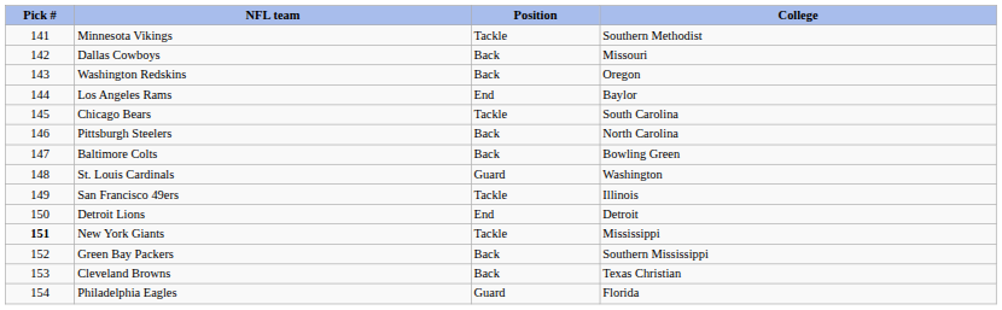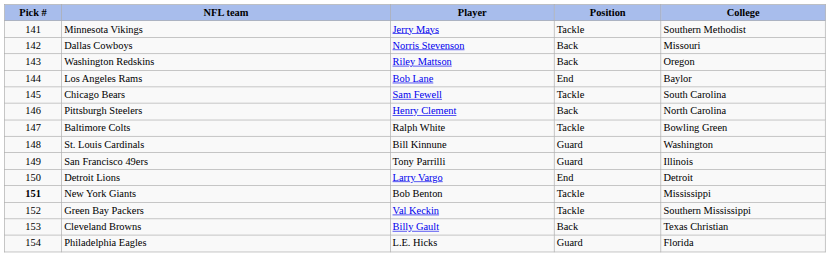 <table class="wikitable sortable sortable" style="width: 100%">
 <tr>
 <th style="background:#A8BDEC;" width=7%>Pick #</th>
 <th width=40% style="background:#A8BDEC;">NFL team</th>
+<th width=20% style="background:#A8BDEC;">Player</th>
 <th width=13% style="background:#A8BDEC;">Position</th>
 <th style="background:#A8BDEC;">College</th>
 </tr>
 <tr>
 <td align=center>141</td>
 <td>Minnesota Vikings</td>
+<td><a href='#'>Jerry Mays</a></td>
 <td>Tackle</td>
 <td>Southern Methodist</td>
 </tr>
 <tr>
 <td align=center>142</td>
 <td>Dallas Cowboys</td>
+<td><a href='#'>Norris Stevenson</a></td>
 <td>Back</td>
 <td>Missouri</td>
 </tr>
 <tr>
 <td align=center>143</td>
 <td>Washington Redskins</td>
+<td><a href='#'>Riley Mattson</a></td>
 <td>Back</td>
 <td>Oregon</td>
 </tr>
 <tr>
 <td align=center>144</td>
 <td>Los Angeles Rams</td>
+<td><a href='#'>Bob Lane</a></td>
 <td>End</td>
 <td>Baylor</td>
 </tr>
 <tr>
 <td align=center>145</td>
 <td>Chicago Bears</td>
+<td><a href='#'>Sam Fewell</a></td>
 <td>Tackle</td>
 <td>South Carolina</td>
 </tr>
 <tr>
 <td align=center>146</td>
 <td>Pittsburgh Steelers</td>
+<td><a href='#'>Henry Clement</a></td>
 <td>Back</td>
 <td>North Carolina</td>
 </tr>
 <tr>
 <td align=center>147</td>
 <td>Baltimore Colts</td>
-<td>Back</td>
+<td>Ralph White</td>
+<td>Tackle</td>
 <td>Bowling Green</td>
 </tr>
 <tr>
 <td align=center>148</td>
 <td>St. Louis Cardinals</td>
+<td>Bill Kinnune</td>
 <td>Guard</td>
 <td>Washington</td>
 </tr>
 <tr>
 <td align=center>149</td>
 <td>San Francisco 49ers</td>
-<td>Tackle</td>
+<td>Tony Parrilli</td>
+<td>Guard</td>
 <td>Illinois</td>
 </tr>
 <tr>
 <td align=center>150</td>
 <td>Detroit Lions</td>
+<td><a href='#'>Larry Vargo</a></td>
 <td>End</td>
 <td>Detroit</td>
 </tr>
 <tr>
 <td align=center><strong>151</strong></td>
 <td>New York Giants</td>
+<td>Bob Benton</td>
 <td>Tackle</td>
 <td>Mississippi</td>
 </tr>
 <tr>
 <td align=center>152</td>
 <td>Green Bay Packers</td>
-<td>Back</td>
+<td><a href='#'>Val Keckin</a></td>
+<td>Tackle</td>
 <td>Southern Mississippi</td>
 </tr>
 <tr>
 <td align=center>153</td>
 <td>Cleveland Browns</td>
+<td><a href='#'>Billy Gault</a></td>
 <td>Back</td>
 <td>Texas Christian</td>
 </tr>
 <tr>
 <td align=center>154</td>
 <td>Philadelphia Eagles</td>
+<td>L.E. Hicks</td>
 <td>Guard</td>
 <td>Florida</td>
 </tr>
 </table>
